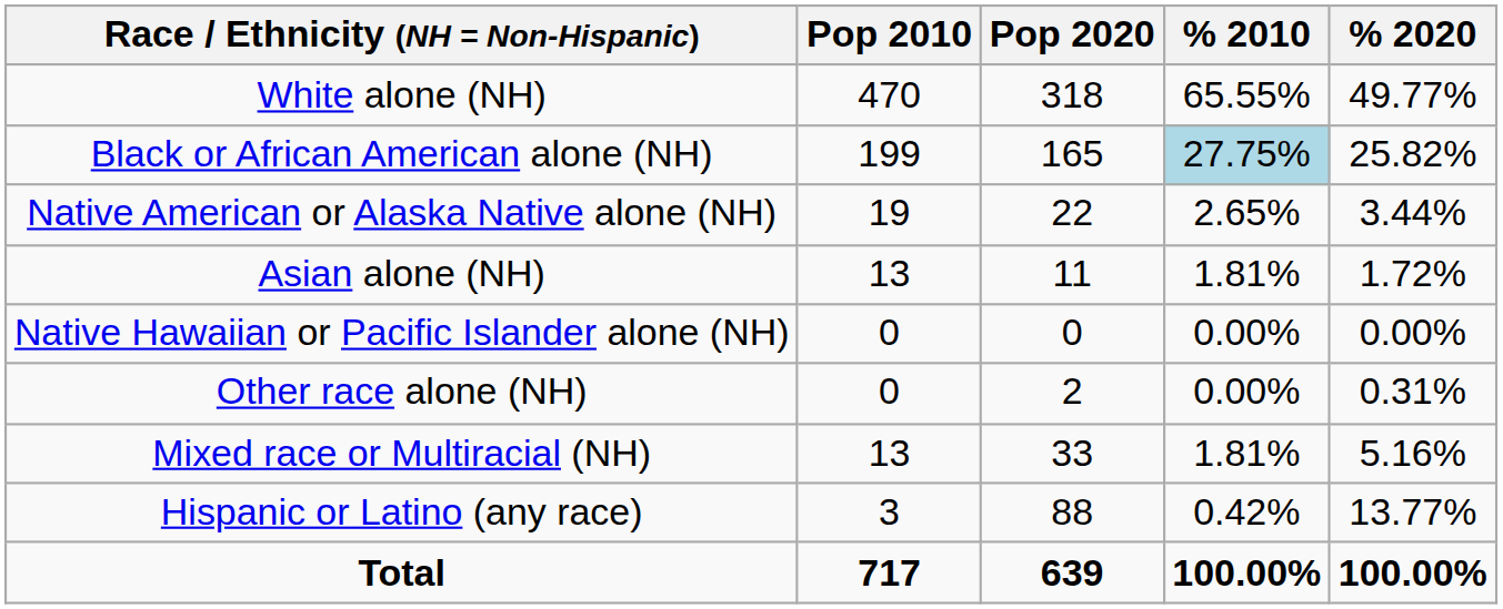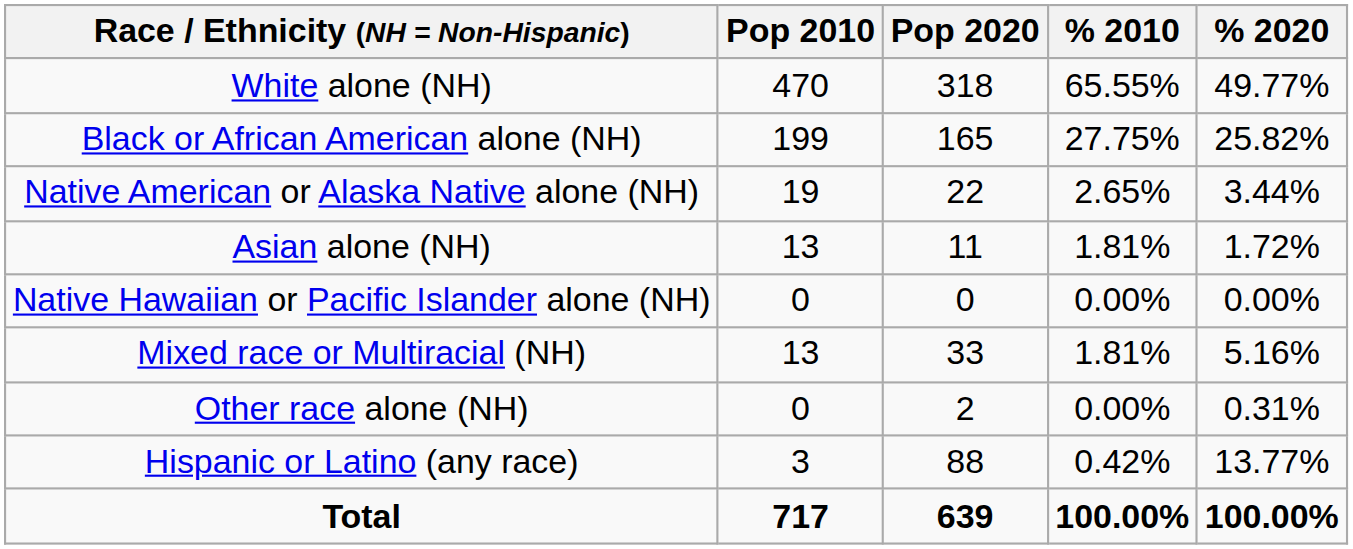 <table class="wikitable" style="text-align:center;">
 <tr>
 <th>Race / Ethnicity <small>(<em>NH = Non-Hispanic</em>)</small></th>
 <th>Pop 2010</th>
 <th>Pop 2020</th>
 <th>% 2010</th>
 <th>% 2020</th>
 </tr>
 <tr>
 <td><a href='#'>White</a> alone (NH)</td>
 <td>470</td>
 <td>318</td>
 <td>65.55%</td>
 <td>49.77%</td>
 </tr>
 <tr>
 <td><a href='#'>Black or African American</a> alone (NH)</td>
 <td>199</td>
 <td>165</td>
-<td style="background: lightblue;">27.75%</td>
+<td>27.75%</td>
 <td>25.82%</td>
 </tr>
 <tr>
 <td><a href='#'>Native American</a> or <a href='#'>Alaska Native</a> alone (NH)</td>
 <td>19</td>
 <td>22</td>
 <td>2.65%</td>
 <td>3.44%</td>
 </tr>
 <tr>
 <td><a href='#'>Asian</a> alone (NH)</td>
 <td>13</td>
 <td>11</td>
 <td>1.81%</td>
 <td>1.72%</td>
 </tr>
 <tr>
 <td><a href='#'>Native Hawaiian</a> or <a href='#'>Pacific Islander</a> alone (NH)</td>
 <td>0</td>
 <td>0</td>
 <td>0.00%</td>
 <td>0.00%</td>
 </tr>
 <tr>
+<td><a href='#'>Mixed race or Multiracial</a> (NH)</td>
+<td>13</td>
+<td>33</td>
+<td>1.81%</td>
+<td>5.16%</td>
+</tr>
+<tr>
 <td><a href='#'>Other race</a> alone (NH)</td>
 <td>0</td>
 <td>2</td>
 <td>0.00%</td>
 <td>0.31%</td>
-</tr>
-<tr>
-<td><a href='#'>Mixed race or Multiracial</a> (NH)</td>
-<td>13</td>
-<td>33</td>
-<td>1.81%</td>
-<td>5.16%</td>
 </tr>
 <tr>
 <td><a href='#'>Hispanic or Latino</a> (any race)</td>
 <td>3</td>
 <td>88</td>
 <td>0.42%</td>
 <td>13.77%</td>
 </tr>
 <tr>
 <td><strong>Total</strong></td>
 <td><strong>717</strong></td>
 <td><strong>639</strong></td>
 <td><strong>100.00%</strong></td>
 <td><strong>100.00%</strong></td>
 </tr>
 </table>
